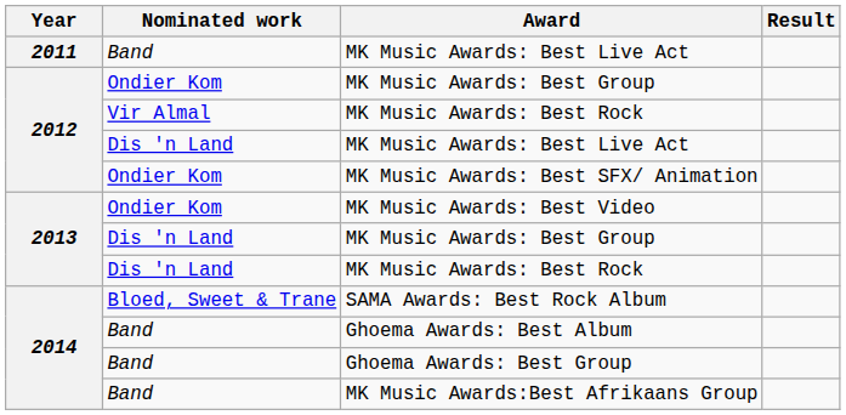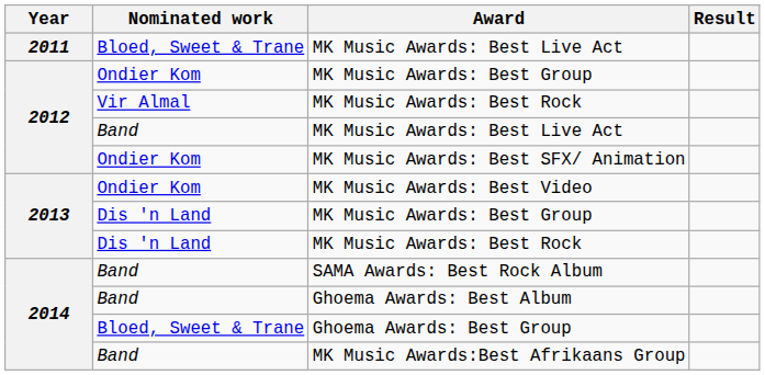 <table class="wikitable">
 <tr>
 <th style="width:60px;">Year</th>
 <th>Nominated work</th>
 <th>Award</th>
 <th>Result</th>
 </tr>
 <tr>
 <th><em>2011</em></th>
-<td><em>Band</em></td>
+<td><a href='#'>Bloed, Sweet & Trane</a></td>
 <td>MK Music Awards: Best Live Act</td>
 <td></td>
 </tr>
 <tr>
 <th rowspan="4"><em>2012</em></th>
 <td><a href='#'>Ondier Kom</a></td>
 <td>MK Music Awards: Best Group</td>
 <td></td>
 </tr>
 <tr>
 <td><a href='#'>Vir Almal</a></td>
 <td>MK Music Awards: Best Rock</td>
 <td></td>
 </tr>
 <tr>
-<td><a href='#'>Dis 'n Land</a></td>
+<td><em>Band</em></td>
 <td>MK Music Awards: Best Live Act</td>
 <td></td>
 </tr>
 <tr>
 <td><a href='#'>Ondier Kom</a></td>
 <td>MK Music Awards: Best SFX/ Animation</td>
 <td></td>
 </tr>
 <tr>
 <th rowspan="3"><em>2013</em></th>
 <td><a href='#'>Ondier Kom</a></td>
 <td>MK Music Awards: Best Video </td>
 <td></td>
 </tr>
 <tr>
 <td><a href='#'>Dis 'n Land</a></td>
 <td>MK Music Awards: Best Group </td>
 <td></td>
 </tr>
 <tr>
 <td><a href='#'>Dis 'n Land</a></td>
 <td>MK Music Awards: Best Rock </td>
 <td></td>
 </tr>
 <tr>
 <th rowspan="4"><em>2014</em></th>
-<td><a href='#'>Bloed, Sweet & Trane</a></td>
+<td><em>Band</em></td>
 <td>SAMA Awards: Best Rock Album</td>
 <td></td>
 </tr>
 <tr>
 <td><em>Band</em></td>
 <td>Ghoema Awards: Best Album  </td>
 <td></td>
 </tr>
 <tr>
-<td><em>Band</em></td>
+<td><a href='#'>Bloed, Sweet & Trane</a></td>
 <td>Ghoema Awards: Best Group  </td>
 <td></td>
 </tr>
 <tr>
 <td><em>Band</em></td>
 <td>MK Music Awards:Best Afrikaans Group  </td>
 <td></td>
 </tr>
 </table>
